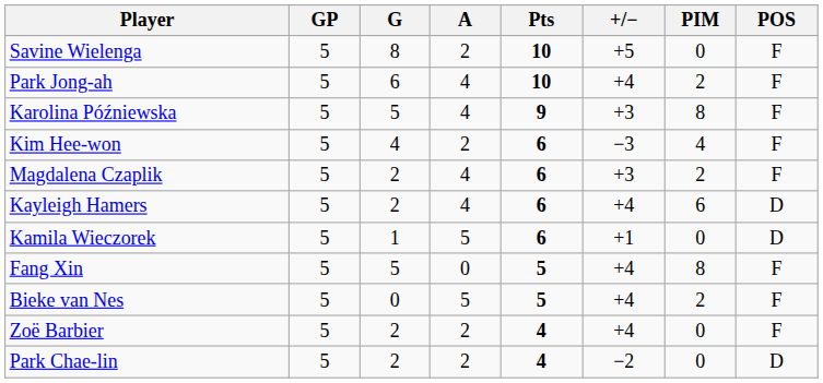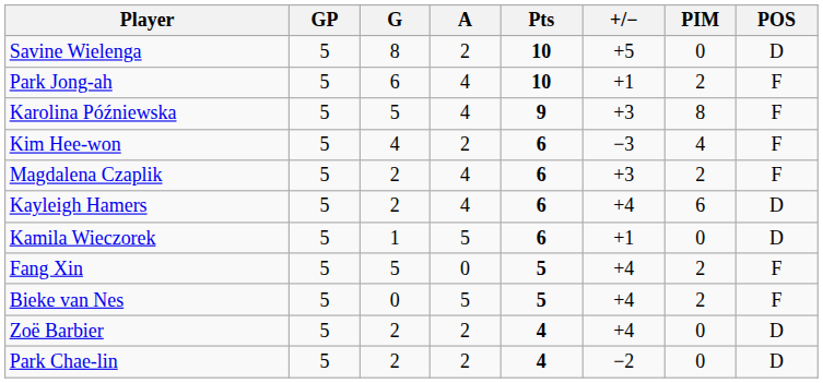 <table class="wikitable sortable" style="text-align:center;">
 <tr>
 <th style="width:225px;">Player</th>
 <th style="width:50px;">GP</th>
 <th style="width:50px;">G</th>
 <th style="width:50px;">A</th>
 <th style="width:60px;">Pts</th>
 <th style="width:60px;">+/−</th>
 <th style="width:50px;">PIM</th>
 <th style="width:60px;">POS</th>
 </tr>
 <tr>
 <td style="text-align:left;"> <a href='#'>Savine Wielenga</a></td>
 <td>5</td>
 <td>8</td>
 <td>2</td>
 <td><strong>10</strong></td>
 <td>+5</td>
 <td>0</td>
-<td>F</td>
+<td>D</td>
 </tr>
 <tr>
 <td style="text-align:left;"> <a href='#'>Park Jong-ah</a></td>
 <td>5</td>
 <td>6</td>
 <td>4</td>
 <td><strong>10</strong></td>
-<td>+4</td>
+<td>+1</td>
 <td>2</td>
 <td>F</td>
 </tr>
 <tr>
 <td style="text-align:left;"> <a href='#'>Karolina Późniewska</a></td>
 <td>5</td>
 <td>5</td>
 <td>4</td>
 <td><strong>9</strong></td>
 <td>+3</td>
 <td>8</td>
 <td>F</td>
 </tr>
 <tr>
 <td style="text-align:left;"> <a href='#'>Kim Hee-won</a></td>
 <td>5</td>
 <td>4</td>
 <td>2</td>
 <td><strong>6</strong></td>
 <td>−3</td>
 <td>4</td>
 <td>F</td>
 </tr>
 <tr>
 <td style="text-align:left;"> <a href='#'>Magdalena Czaplik</a></td>
 <td>5</td>
 <td>2</td>
 <td>4</td>
 <td><strong>6</strong></td>
 <td>+3</td>
 <td>2</td>
 <td>F</td>
 </tr>
 <tr>
 <td style="text-align:left;"> <a href='#'>Kayleigh Hamers</a></td>
 <td>5</td>
 <td>2</td>
 <td>4</td>
 <td><strong>6</strong></td>
 <td>+4</td>
 <td>6</td>
 <td>D</td>
 </tr>
 <tr>
 <td style="text-align:left;"> <a href='#'>Kamila Wieczorek</a></td>
 <td>5</td>
 <td>1</td>
 <td>5</td>
 <td><strong>6</strong></td>
 <td>+1</td>
 <td>0</td>
 <td>D</td>
 </tr>
 <tr>
 <td style="text-align:left;"> <a href='#'>Fang Xin</a></td>
 <td>5</td>
 <td>5</td>
 <td>0</td>
 <td><strong>5</strong></td>
 <td>+4</td>
-<td>8</td>
+<td>2</td>
 <td>F</td>
 </tr>
 <tr>
 <td style="text-align:left;"> <a href='#'>Bieke van Nes</a></td>
 <td>5</td>
 <td>0</td>
 <td>5</td>
 <td><strong>5</strong></td>
 <td>+4</td>
 <td>2</td>
 <td>F</td>
 </tr>
 <tr>
 <td style="text-align:left;"> <a href='#'>Zoë Barbier</a></td>
 <td>5</td>
 <td>2</td>
 <td>2</td>
 <td><strong>4</strong></td>
 <td>+4</td>
 <td>0</td>
-<td>F</td>
+<td>D</td>
 </tr>
 <tr>
 <td style="text-align:left;"> <a href='#'>Park Chae-lin</a></td>
 <td>5</td>
 <td>2</td>
 <td>2</td>
 <td><strong>4</strong></td>
 <td>−2</td>
 <td>0</td>
 <td>D</td>
 </tr>
 </table>
